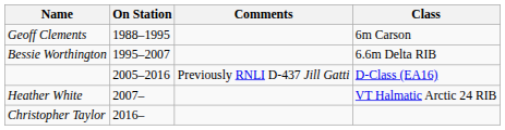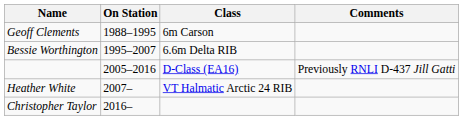 <table class="wikitable">
 <tr>
 <th>Name</th>
 <th>On Station</th>
+<th>Class</th>
 <th>Comments</th>
-<th>Class</th>
 </tr>
 <tr>
 <td><em>Geoff Clements</em></td>
 <td>1988–1995</td>
+<td>6m Carson</td>
 <td></td>
-<td>6m Carson</td>
 </tr>
 <tr>
 <td><em>Bessie Worthington</em></td>
 <td>1995–2007</td>
+<td>6.6m Delta RIB</td>
 <td></td>
-<td>6.6m Delta RIB</td>
 </tr>
 <tr>
 <td></td>
 <td>2005–2016</td>
+<td><a href='#'>D-Class (EA16)</a></td>
 <td>Previously <a href='#'>RNLI</a> D-437 <em>Jill Gatti</em></td>
-<td><a href='#'>D-Class (EA16)</a></td>
 </tr>
 <tr>
 <td><em>Heather White</em></td>
 <td>2007–</td>
+<td><a href='#'>VT Halmatic</a> Arctic 24 RIB</td>
 <td></td>
-<td><a href='#'>VT Halmatic</a> Arctic 24 RIB</td>
 </tr>
 <tr>
 <td><em>Christopher Taylor</em></td>
 <td>2016–</td>
 <td></td>
 <td></td>
 </tr>
 </table>
